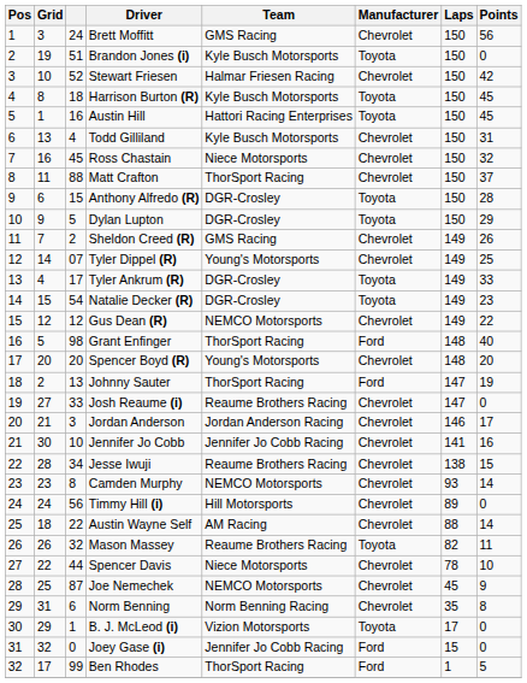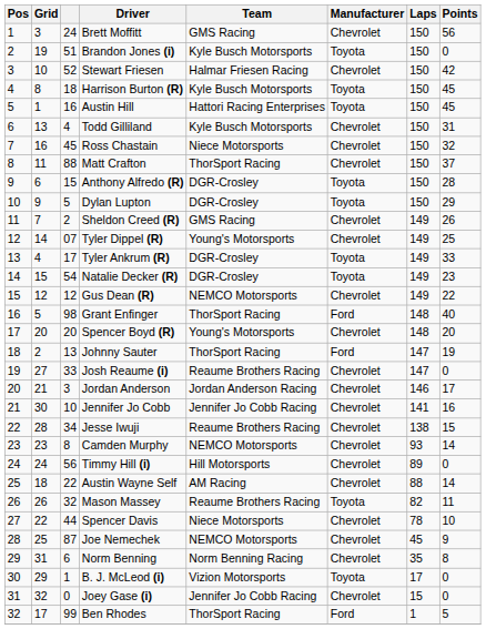 <table class="wikitable" style="font-size:98%">
 <tr>
 <th>Pos</th>
 <th>Grid</th>
 <th></th>
 <th>Driver</th>
 <th>Team</th>
 <th>Manufacturer</th>
 <th>Laps</th>
 <th>Points</th>
 </tr>
 <tr>
 <td>1</td>
 <td>3</td>
 <td>24</td>
 <td>Brett Moffitt</td>
 <td>GMS Racing</td>
 <td>Chevrolet</td>
 <td>150</td>
 <td>56</td>
 </tr>
 <tr>
 <td>2</td>
 <td>19</td>
 <td>51</td>
 <td>Brandon Jones <strong>(i)</strong></td>
 <td>Kyle Busch Motorsports</td>
 <td>Toyota</td>
 <td>150</td>
 <td>0</td>
 </tr>
 <tr>
 <td>3</td>
 <td>10</td>
 <td>52</td>
 <td>Stewart Friesen</td>
 <td>Halmar Friesen Racing</td>
 <td>Chevrolet</td>
 <td>150</td>
 <td>42</td>
 </tr>
 <tr>
 <td>4</td>
 <td>8</td>
 <td>18</td>
 <td>Harrison Burton <strong>(R)</strong></td>
 <td>Kyle Busch Motorsports</td>
 <td>Toyota</td>
 <td>150</td>
 <td>45</td>
 </tr>
 <tr>
 <td>5</td>
 <td>1</td>
 <td>16</td>
 <td>Austin Hill</td>
 <td>Hattori Racing Enterprises</td>
 <td>Toyota</td>
 <td>150</td>
 <td>45</td>
 </tr>
 <tr>
 <td>6</td>
 <td>13</td>
 <td>4</td>
 <td>Todd Gilliland</td>
 <td>Kyle Busch Motorsports</td>
 <td>Chevrolet</td>
 <td>150</td>
 <td>31</td>
 </tr>
 <tr>
 <td>7</td>
 <td>16</td>
 <td>45</td>
 <td>Ross Chastain</td>
 <td>Niece Motorsports</td>
 <td>Chevrolet</td>
 <td>150</td>
 <td>32</td>
 </tr>
 <tr>
 <td>8</td>
 <td>11</td>
 <td>88</td>
 <td>Matt Crafton</td>
 <td>ThorSport Racing</td>
 <td>Chevrolet</td>
 <td>150</td>
 <td>37</td>
 </tr>
 <tr>
 <td>9</td>
 <td>6</td>
 <td>15</td>
 <td>Anthony Alfredo <strong>(R)</strong></td>
 <td>DGR-Crosley</td>
 <td>Toyota</td>
 <td>150</td>
 <td>28</td>
 </tr>
 <tr>
 <td>10</td>
 <td>9</td>
 <td>5</td>
 <td>Dylan Lupton</td>
 <td>DGR-Crosley</td>
 <td>Toyota</td>
 <td>150</td>
 <td>29</td>
 </tr>
 <tr>
 <td>11</td>
 <td>7</td>
 <td>2</td>
 <td>Sheldon Creed <strong>(R)</strong></td>
 <td>GMS Racing</td>
 <td>Chevrolet</td>
 <td>149</td>
 <td>26</td>
 </tr>
 <tr>
 <td>12</td>
 <td>14</td>
 <td>07</td>
 <td>Tyler Dippel <strong>(R)</strong></td>
 <td>Young's Motorsports</td>
 <td>Chevrolet</td>
 <td>149</td>
 <td>25</td>
 </tr>
 <tr>
 <td>13</td>
 <td>4</td>
 <td>17</td>
 <td>Tyler Ankrum <strong>(R)</strong></td>
 <td>DGR-Crosley</td>
 <td>Toyota</td>
 <td>149</td>
 <td>33</td>
 </tr>
 <tr>
 <td>14</td>
 <td>15</td>
 <td>54</td>
 <td>Natalie Decker <strong>(R)</strong></td>
 <td>DGR-Crosley</td>
 <td>Toyota</td>
 <td>149</td>
 <td>23</td>
 </tr>
 <tr>
 <td>15</td>
 <td>12</td>
 <td>12</td>
 <td>Gus Dean <strong>(R)</strong></td>
 <td>NEMCO Motorsports</td>
 <td>Chevrolet</td>
 <td>149</td>
 <td>22</td>
 </tr>
 <tr>
 <td>16</td>
 <td>5</td>
 <td>98</td>
 <td>Grant Enfinger</td>
 <td>ThorSport Racing</td>
 <td>Ford</td>
 <td>148</td>
 <td>40</td>
 </tr>
 <tr>
 <td>17</td>
 <td>20</td>
 <td>20</td>
 <td>Spencer Boyd <strong>(R)</strong></td>
 <td>Young's Motorsports</td>
 <td>Chevrolet</td>
 <td>148</td>
 <td>20</td>
 </tr>
 <tr>
 <td>18</td>
 <td>2</td>
 <td>13</td>
 <td>Johnny Sauter</td>
 <td>ThorSport Racing</td>
 <td>Ford</td>
 <td>147</td>
 <td>19</td>
 </tr>
 <tr>
 <td>19</td>
 <td>27</td>
 <td>33</td>
 <td>Josh Reaume <strong>(i)</strong></td>
 <td>Reaume Brothers Racing</td>
 <td>Chevrolet</td>
 <td>147</td>
 <td>0</td>
 </tr>
 <tr>
 <td>20</td>
 <td>21</td>
 <td>3</td>
 <td>Jordan Anderson</td>
 <td>Jordan Anderson Racing</td>
 <td>Chevrolet</td>
 <td>146</td>
 <td>17</td>
 </tr>
 <tr>
 <td>21</td>
 <td>30</td>
 <td>10</td>
 <td>Jennifer Jo Cobb</td>
 <td>Jennifer Jo Cobb Racing</td>
 <td>Chevrolet</td>
 <td>141</td>
 <td>16</td>
 </tr>
 <tr>
 <td>22</td>
 <td>28</td>
 <td>34</td>
 <td>Jesse Iwuji</td>
 <td>Reaume Brothers Racing</td>
 <td>Chevrolet</td>
 <td>138</td>
 <td>15</td>
 </tr>
 <tr>
 <td>23</td>
 <td>23</td>
 <td>8</td>
 <td>Camden Murphy</td>
 <td>NEMCO Motorsports</td>
 <td>Chevrolet</td>
 <td>93</td>
 <td>14</td>
 </tr>
 <tr>
 <td>24</td>
 <td>24</td>
 <td>56</td>
 <td>Timmy Hill <strong>(i)</strong></td>
 <td>Hill Motorsports</td>
 <td>Chevrolet</td>
 <td>89</td>
 <td>0</td>
 </tr>
 <tr>
 <td>25</td>
 <td>18</td>
 <td>22</td>
 <td>Austin Wayne Self</td>
 <td>AM Racing</td>
 <td>Chevrolet</td>
 <td>88</td>
 <td>14</td>
 </tr>
 <tr>
 <td>26</td>
 <td>26</td>
 <td>32</td>
 <td>Mason Massey</td>
 <td>Reaume Brothers Racing</td>
 <td>Toyota</td>
 <td>82</td>
 <td>11</td>
 </tr>
 <tr>
 <td>27</td>
 <td>22</td>
 <td>44</td>
 <td>Spencer Davis</td>
 <td>Niece Motorsports</td>
 <td>Chevrolet</td>
 <td>78</td>
 <td>10</td>
 </tr>
 <tr>
 <td>28</td>
 <td>25</td>
 <td>87</td>
 <td>Joe Nemechek</td>
 <td>NEMCO Motorsports</td>
 <td>Chevrolet</td>
 <td>45</td>
 <td>9</td>
 </tr>
 <tr>
 <td>29</td>
 <td>31</td>
 <td>6</td>
 <td>Norm Benning</td>
 <td>Norm Benning Racing</td>
 <td>Chevrolet</td>
 <td>35</td>
 <td>8</td>
 </tr>
 <tr>
 <td>30</td>
 <td>29</td>
 <td>1</td>
 <td>B. J. McLeod <strong>(i)</strong></td>
 <td>Vizion Motorsports</td>
 <td>Toyota</td>
 <td>17</td>
 <td>0</td>
 </tr>
 <tr>
 <td>31</td>
 <td>32</td>
 <td>0</td>
 <td>Joey Gase <strong>(i)</strong></td>
 <td>Jennifer Jo Cobb Racing</td>
-<td>Ford</td>
+<td>Chevrolet</td>
 <td>15</td>
 <td>0</td>
 </tr>
 <tr>
 <td>32</td>
 <td>17</td>
 <td>99</td>
 <td>Ben Rhodes</td>
 <td>ThorSport Racing</td>
 <td>Ford</td>
 <td>1</td>
 <td>5</td>
 </tr>
 <tr>
 </tr>
 </table>
